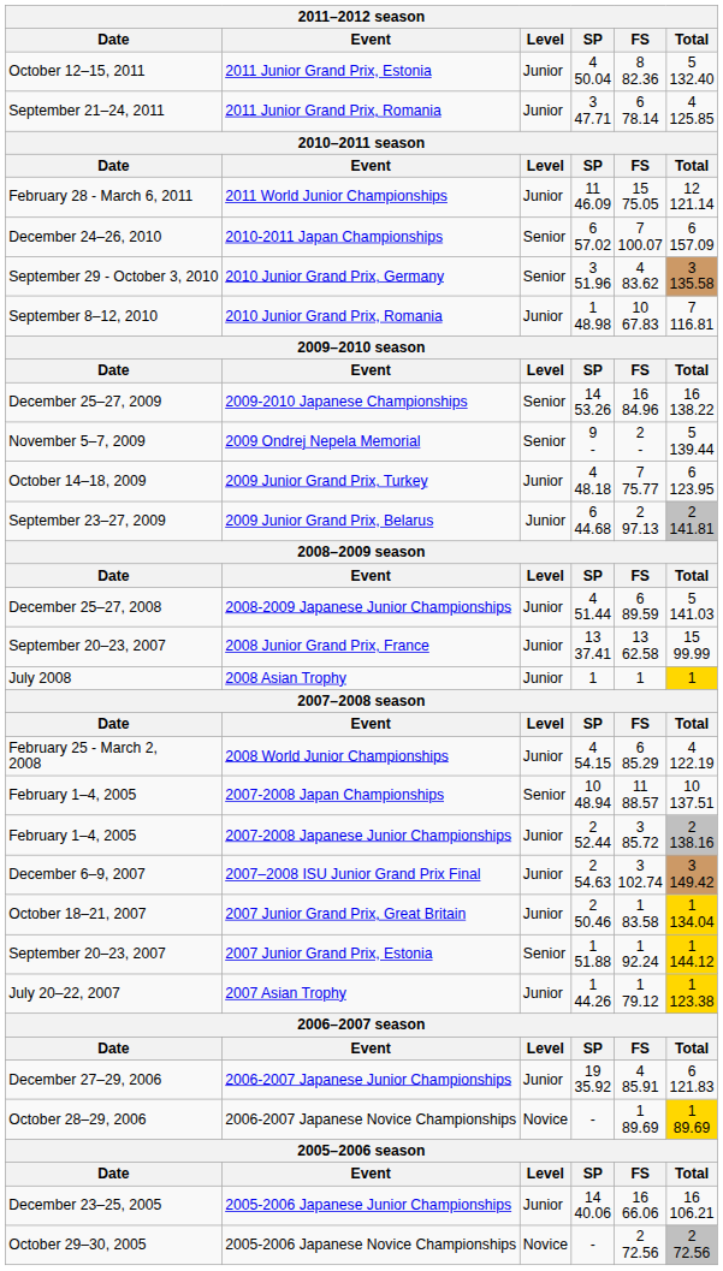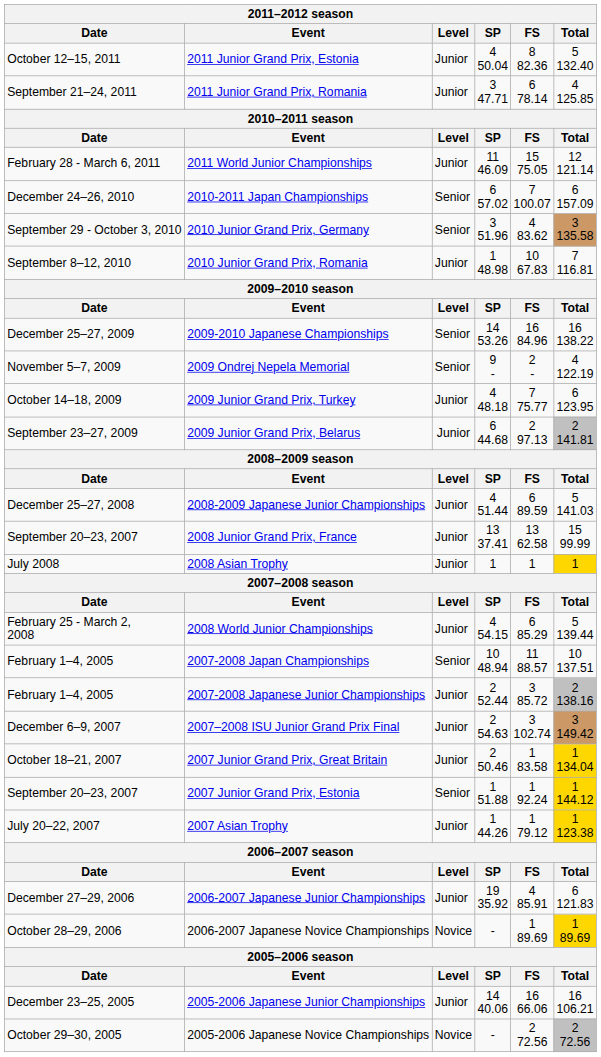 <table class="wikitable">
 <tr>
 <th colspan=6>2011–2012 season</th>
 </tr>
 <tr>
 <th>Date</th>
 <th>Event</th>
 <th>Level</th>
 <th>SP</th>
 <th>FS</th>
 <th>Total</th>
 </tr>
 <tr>
 <td>October 12–15, 2011</td>
 <td><a href='#'>2011 Junior Grand Prix, Estonia</a></td>
 <td>Junior</td>
 <td align="center">4 <br> 50.04</td>
 <td align="center">8 <br> 82.36</td>
 <td align="center">5 <br> 132.40</td>
 </tr>
 <tr>
 <td>September 21–24, 2011</td>
 <td><a href='#'>2011 Junior Grand Prix, Romania</a></td>
 <td>Junior</td>
 <td align="center">3 <br> 47.71</td>
 <td align="center">6 <br> 78.14</td>
 <td align="center">4 <br> 125.85</td>
 </tr>
 <tr>
 <th colspan=6>2010–2011 season</th>
 </tr>
 <tr>
 <th>Date</th>
 <th>Event</th>
 <th>Level</th>
 <th>SP</th>
 <th>FS</th>
 <th>Total</th>
 </tr>
 <tr>
 <td>February 28 - March 6, 2011</td>
 <td><a href='#'>2011 World Junior Championships</a></td>
 <td>Junior</td>
 <td align="center">11 <br> 46.09</td>
 <td align="center">15 <br> 75.05</td>
 <td align="center">12 <br> 121.14</td>
 </tr>
 <tr>
 <td>December 24–26, 2010</td>
 <td><a href='#'>2010-2011 Japan Championships</a></td>
 <td>Senior</td>
 <td align="center">6 <br> 57.02</td>
 <td align="center">7 <br> 100.07</td>
 <td align="center">6 <br> 157.09</td>
 </tr>
 <tr>
 <td>September 29 - October 3, 2010</td>
 <td><a href='#'>2010 Junior Grand Prix, Germany</a></td>
 <td>Senior</td>
 <td align="center">3 <br> 51.96</td>
 <td align="center">4 <br> 83.62</td>
 <td align="center" bgcolor="#cc9966">3 <br> 135.58</td>
 </tr>
 <tr>
 <td>September 8–12, 2010</td>
 <td><a href='#'>2010 Junior Grand Prix, Romania</a></td>
 <td>Junior</td>
 <td align="center">1 <br> 48.98</td>
 <td align="center">10 <br> 67.83</td>
 <td align="center">7 <br> 116.81</td>
 </tr>
 <tr>
 <th colspan=6>2009–2010 season</th>
 </tr>
 <tr>
 <th>Date</th>
 <th>Event</th>
 <th>Level</th>
 <th>SP</th>
 <th>FS</th>
 <th>Total</th>
 </tr>
 <tr>
 <td>December 25–27, 2009</td>
 <td><a href='#'>2009-2010 Japanese Championships</a></td>
 <td>Senior</td>
 <td align="center">14 <br> 53.26</td>
 <td align="center">16 <br> 84.96</td>
 <td align="center">16 <br> 138.22</td>
 </tr>
 <tr>
 <td>November 5–7, 2009</td>
 <td><a href='#'>2009 Ondrej Nepela Memorial</a></td>
 <td>Senior</td>
 <td align="center">9 <br> -</td>
 <td align="center">2 <br> -</td>
-<td align="center">5 <br> 139.44</td>
+<td align="center">4 <br> 122.19</td>
 </tr>
 <tr>
 <td>October 14–18, 2009</td>
 <td><a href='#'>2009 Junior Grand Prix, Turkey</a></td>
 <td>Junior</td>
 <td align="center">4 <br> 48.18</td>
 <td align="center">7 <br> 75.77</td>
 <td align="center">6 <br> 123.95</td>
 </tr>
 <tr>
 <td>September 23–27, 2009</td>
 <td><a href='#'>2009 Junior Grand Prix, Belarus</a></td>
 <td align="center">Junior</td>
 <td align="center">6 <br> 44.68</td>
 <td align="center">2 <br> 97.13</td>
 <td align="center" bgcolor="silver">2 <br> 141.81</td>
 </tr>
 <tr>
 <th colspan=6>2008–2009 season</th>
 </tr>
 <tr>
 <th>Date</th>
 <th>Event</th>
 <th>Level</th>
 <th>SP</th>
 <th>FS</th>
 <th>Total</th>
 </tr>
 <tr>
 <td>December 25–27, 2008</td>
 <td><a href='#'>2008-2009 Japanese Junior Championships</a></td>
 <td>Junior</td>
 <td align="center">4 <br> 51.44</td>
 <td align="center">6 <br> 89.59</td>
 <td align="center">5 <br> 141.03</td>
 </tr>
 <tr>
 <td>September 20–23, 2007</td>
 <td><a href='#'>2008 Junior Grand Prix, France</a></td>
 <td>Junior</td>
 <td align="center">13 <br> 37.41</td>
 <td align="center">13 <br> 62.58</td>
 <td align="center">15 <br> 99.99</td>
 </tr>
 <tr>
 <td>July 2008</td>
 <td><a href='#'>2008 Asian Trophy</a></td>
 <td>Junior</td>
 <td align="center">1 <br></td>
 <td align="center">1 <br></td>
 <td align="center" bgcolor="gold">1 <br></td>
 </tr>
 <tr>
 <th colspan="6">2007–2008 season</th>
 </tr>
 <tr>
 <th>Date</th>
 <th>Event</th>
 <th>Level</th>
 <th>SP</th>
 <th>FS</th>
 <th>Total</th>
 </tr>
 <tr>
 <td>February 25 - March 2, <br> 2008</td>
 <td><a href='#'>2008 World Junior Championships</a></td>
 <td>Junior</td>
 <td align="center">4 <br> 54.15</td>
 <td align="center">6 <br> 85.29</td>
-<td align="center">4 <br> 122.19</td>
+<td align="center">5 <br> 139.44</td>
 </tr>
 <tr>
 <td>February 1–4, 2005</td>
 <td><a href='#'>2007-2008 Japan Championships</a></td>
 <td>Senior</td>
 <td align="center">10 <br> 48.94</td>
 <td align="center">11 <br> 88.57</td>
 <td align="center">10 <br> 137.51</td>
 </tr>
 <tr>
 <td>February 1–4, 2005</td>
 <td><a href='#'>2007-2008 Japanese Junior Championships</a></td>
 <td>Junior</td>
 <td align="center">2 <br> 52.44</td>
 <td align="center">3 <br> 85.72</td>
 <td align="center" bgcolor="silver">2 <br> 138.16</td>
 </tr>
 <tr>
 <td>December 6–9, 2007</td>
 <td><a href='#'>2007–2008 ISU Junior Grand Prix Final</a></td>
 <td>Junior</td>
 <td align="center">2 <br> 54.63</td>
 <td align="center">3 <br> 102.74</td>
 <td align="center" bgcolor="#cc9966">3 <br> 149.42</td>
 </tr>
 <tr>
 <td>October 18–21, 2007</td>
 <td><a href='#'>2007 Junior Grand Prix, Great Britain</a></td>
 <td>Junior</td>
 <td align="center">2 <br> 50.46</td>
 <td align="center">1 <br> 83.58</td>
 <td align="center" bgcolor="gold">1 <br> 134.04</td>
 </tr>
 <tr>
 <td>September 20–23, 2007</td>
 <td><a href='#'>2007 Junior Grand Prix, Estonia</a></td>
 <td>Senior</td>
 <td align="center">1 <br> 51.88</td>
 <td align="center">1 <br> 92.24</td>
 <td align="center" bgcolor="gold">1 <br> 144.12</td>
 </tr>
 <tr>
 <td>July 20–22, 2007</td>
 <td><a href='#'>2007 Asian Trophy</a></td>
 <td>Junior</td>
 <td align="center">1 <br> 44.26</td>
 <td align="center">1 <br> 79.12</td>
 <td align="center" bgcolor="gold">1 <br> 123.38</td>
 </tr>
 <tr>
 <th colspan="6">2006–2007 season</th>
 </tr>
 <tr>
 <th>Date</th>
 <th>Event</th>
 <th>Level</th>
 <th>SP</th>
 <th>FS</th>
 <th>Total</th>
 </tr>
 <tr>
 <td>December 27–29, 2006</td>
 <td><a href='#'>2006-2007 Japanese Junior Championships</a></td>
 <td>Junior</td>
 <td align="center">19 <br> 35.92</td>
 <td align="center">4 <br> 85.91</td>
 <td align="center">6 <br> 121.83</td>
 </tr>
 <tr>
 <td>October 28–29, 2006</td>
 <td>2006-2007 Japanese Novice Championships</td>
 <td>Novice</td>
 <td align="center">-</td>
 <td align="center">1 <br> 89.69</td>
 <td align="center" bgcolor="gold">1 <br> 89.69</td>
 </tr>
 <tr>
 <th colspan="6">2005–2006 season</th>
 </tr>
 <tr>
 <th>Date</th>
 <th>Event</th>
 <th>Level</th>
 <th>SP</th>
 <th>FS</th>
 <th>Total</th>
 </tr>
 <tr>
 <td>December 23–25, 2005</td>
 <td><a href='#'>2005-2006 Japanese Junior Championships</a></td>
 <td>Junior</td>
 <td align="center">14 <br> 40.06</td>
 <td align="center">16 <br> 66.06</td>
 <td align="center">16 <br> 106.21</td>
 </tr>
 <tr>
 <td>October 29–30, 2005</td>
 <td>2005-2006 Japanese Novice Championships</td>
 <td>Novice</td>
 <td align="center">-</td>
 <td align="center">2 <br> 72.56</td>
 <td align="center" bgcolor="silver">2 <br> 72.56</td>
 </tr>
 </table>
